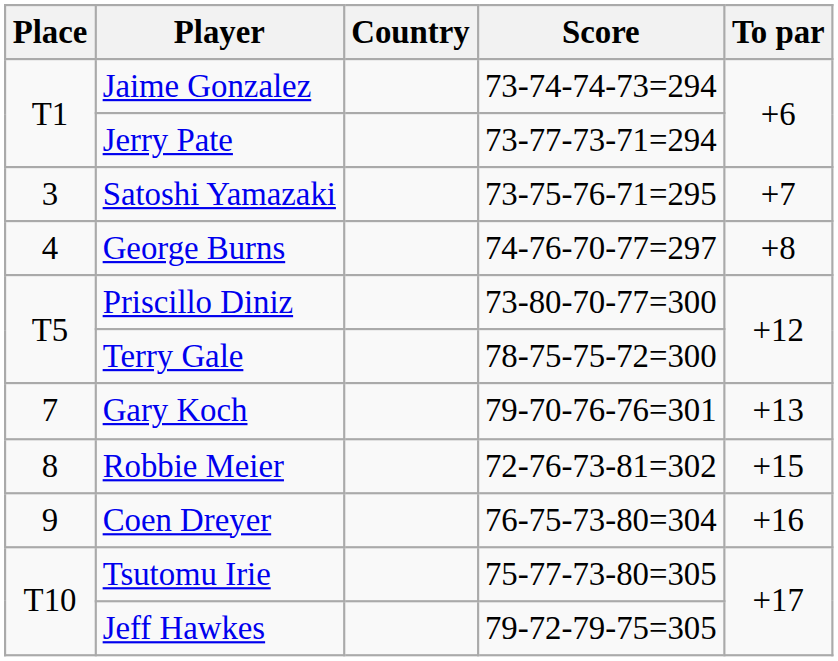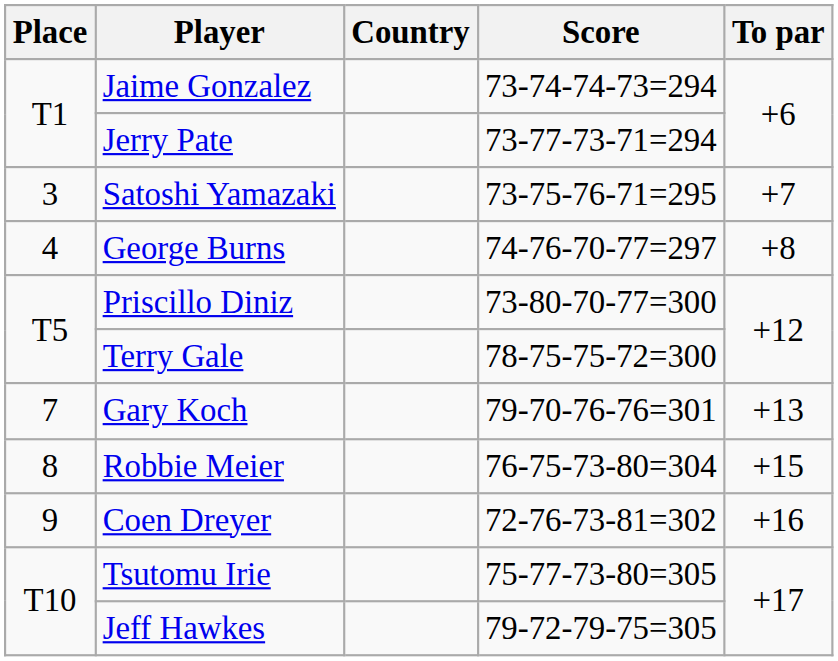 <table class="wikitable" style="font-size:95%;">
 <tr>
 <th>Place</th>
 <th>Player</th>
 <th>Country</th>
 <th>Score</th>
 <th>To par</th>
 </tr>
 <tr>
 <td align=center rowspan=2>T1</td>
 <td><a href='#'>Jaime Gonzalez</a></td>
 <td></td>
 <td>73-74-74-73=294</td>
 <td align=center rowspan=2>+6</td>
 </tr>
 <tr>
 <td><a href='#'>Jerry Pate</a></td>
 <td></td>
 <td>73-77-73-71=294</td>
 </tr>
 <tr>
 <td align=center>3</td>
 <td><a href='#'>Satoshi Yamazaki</a></td>
 <td></td>
 <td>73-75-76-71=295</td>
 <td align=center>+7</td>
 </tr>
 <tr>
 <td align=center>4</td>
 <td><a href='#'>George Burns</a></td>
 <td></td>
 <td>74-76-70-77=297</td>
 <td align=center>+8</td>
 </tr>
 <tr>
 <td align=center rowspan=2>T5</td>
 <td><a href='#'>Priscillo Diniz</a></td>
 <td></td>
 <td>73-80-70-77=300</td>
 <td align=center rowspan=2>+12</td>
 </tr>
 <tr>
 <td><a href='#'>Terry Gale</a></td>
 <td></td>
 <td>78-75-75-72=300</td>
 </tr>
 <tr>
 <td align=center>7</td>
 <td><a href='#'>Gary Koch</a></td>
 <td></td>
 <td>79-70-76-76=301</td>
 <td align=center>+13</td>
 </tr>
 <tr>
 <td align=center>8</td>
 <td><a href='#'>Robbie Meier</a></td>
 <td></td>
-<td>72-76-73-81=302</td>
+<td>76-75-73-80=304</td>
 <td align=center>+15</td>
 </tr>
 <tr>
 <td align=center>9</td>
 <td><a href='#'>Coen Dreyer</a></td>
 <td></td>
-<td>76-75-73-80=304</td>
+<td>72-76-73-81=302</td>
 <td align=center>+16</td>
 </tr>
 <tr>
 <td align=center rowspan=2>T10</td>
 <td><a href='#'>Tsutomu Irie</a></td>
 <td></td>
 <td>75-77-73-80=305</td>
 <td align=center rowspan=2>+17</td>
 </tr>
 <tr>
 <td><a href='#'>Jeff Hawkes</a></td>
 <td></td>
 <td>79-72-79-75=305</td>
 </tr>
 </table>
